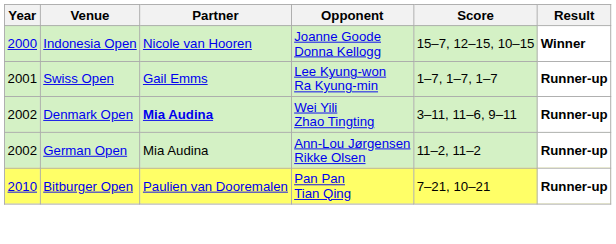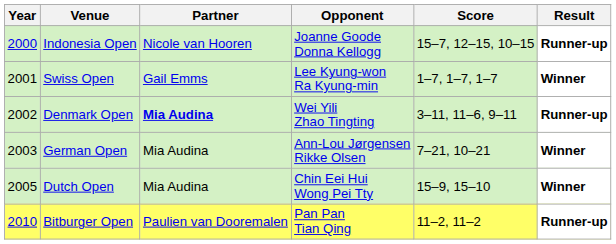 <table class="sortable wikitable" style="font-size: 90%;">
 <tr>
 <th>Year</th>
 <th>Venue</th>
 <th>Partner</th>
 <th>Opponent</th>
 <th>Score</th>
 <th>Result</th>
 </tr>
 <tr style="background:#D4F1C5">
 <td align="center"><a href='#'>2000</a></td>
 <td align="left"><a href='#'>Indonesia Open</a></td>
 <td align="left"> <a href='#'>Nicole van Hooren</a></td>
 <td align="left"> <a href='#'>Joanne Goode</a><br> <a href='#'>Donna Kellogg</a></td>
 <td align="left">15–7, 12–15, 10–15</td>
-<td style="text-align:left; background:white"> <strong>Winner</strong></td>
+<td style="text-align:left; background:white"> <strong>Runner-up</strong></td>
 </tr>
 <tr style="background:#D4F1C5">
 <td align="center">2001</td>
 <td align="left"><a href='#'>Swiss Open</a></td>
 <td align="left"> <a href='#'>Gail Emms</a></td>
 <td align="left"> <a href='#'>Lee Kyung-won</a><br> <a href='#'>Ra Kyung-min</a></td>
 <td align="left">1–7, 1–7, 1–7</td>
-<td style="text-align:left; background:white"> <strong>Runner-up</strong></td>
+<td style="text-align:left; background:white"> <strong>Winner</strong></td>
 </tr>
 <tr style="background:#D4F1C5">
 <td align="center">2002</td>
 <td align="left"><a href='#'>Denmark Open</a></td>
 <td align="left"><strong> <a href='#'>Mia Audina</a></strong></td>
 <td align="left"> <a href='#'>Wei Yili</a><br> <a href='#'>Zhao Tingting</a></td>
 <td align="left">3–11, 11–6, 9–11</td>
 <td style="text-align:left; background:white"> <strong>Runner-up</strong></td>
 </tr>
 <tr style="background:#D4F1C5">
-<td align="center">2002</td>
+<td align="center">2003</td>
 <td align="left"><a href='#'>German Open</a></td>
 <td align="left"> Mia Audina</td>
 <td align="left"> <a href='#'>Ann-Lou Jørgensen</a><br> <a href='#'>Rikke Olsen</a></td>
-<td align="left">11–2, 11–2</td>
-<td style="text-align:left; background:white"> <strong>Runner-up</strong></td>
+<td align="left">7–21, 10–21</td>
+<td style="text-align:left; background:white"> <strong>Winner</strong></td>
+</tr>
+<tr style="background:#D4F1C5">
+<td align="center">2005</td>
+<td align="left"><a href='#'>Dutch Open</a></td>
+<td align="left"> Mia Audina</td>
+<td align="left"> <a href='#'>Chin Eei Hui</a><br> <a href='#'>Wong Pei Tty</a></td>
+<td align="left">15–9, 15–10</td>
+<td style="text-align:left; background:white"> <strong>Winner</strong></td>
 </tr>
 <tr style="background:#FFFF67">
 <td align="center"><a href='#'>2010</a></td>
 <td align="left"><a href='#'>Bitburger Open</a></td>
 <td align="left"> <a href='#'>Paulien van Dooremalen</a></td>
 <td align="left"> <a href='#'>Pan Pan</a><br> <a href='#'>Tian Qing</a></td>
-<td align="left">7–21, 10–21</td>
+<td align="left">11–2, 11–2</td>
 <td style="text-align:left; background:white"> <strong>Runner-up</strong></td>
 </tr>
 </table>
